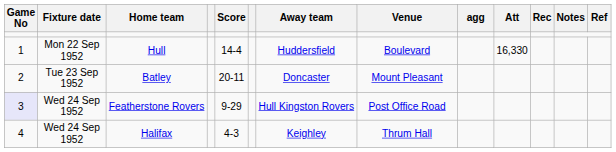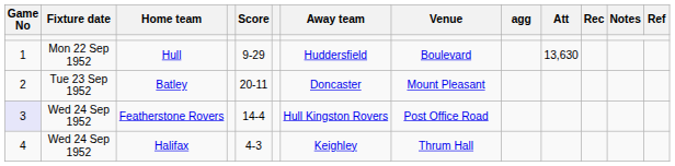 <table class="wikitable" style="text-align:center;">
 <tr>
 <th width=20 abbr="No">Game No</th>
 <th width=100 abbr="Date">Fixture date</th>
 <th width=150 abbr="Home team">Home team</th>
 <th width=5 abbr="space"></th>
 <th width=20 abbr="Score">Score</th>
 <th width=5 abbr="space"></th>
 <th width=150 abbr="Away team">Away team</th>
 <th width=150 abbr="Venue">Venue</th>
 <th width=50 abbr="agg">agg</th>
 <th width=30 abbr="Att">Att</th>
 <th width=30 abbr="Rec">Rec</th>
 <th width=20 abbr="Notes">Notes</th>
 <th width=30 abbr="Ref">Ref</th>
 </tr>
 <tr>
 <td></td>
 <td></td>
 <td></td>
 <td></td>
 <td></td>
 <td></td>
 <td></td>
 <td></td>
 <td></td>
 <td></td>
 <td></td>
 </tr>
 <tr>
 <td>1</td>
 <td>Mon 22 Sep 1952</td>
 <td><a href='#'>Hull</a></td>
 <td></td>
-<td>14-4</td>
+<td>9-29</td>
 <td></td>
 <td><a href='#'>Huddersfield</a></td>
 <td><a href='#'>Boulevard</a></td>
 <td></td>
-<td>16,330</td>
+<td>13,630</td>
 <td></td>
 <td></td>
 <td></td>
 </tr>
 <tr>
 <td>2</td>
 <td>Tue 23 Sep 1952</td>
 <td><a href='#'>Batley</a></td>
 <td></td>
 <td>20-11</td>
 <td></td>
 <td><a href='#'>Doncaster</a></td>
 <td><a href='#'>Mount Pleasant</a></td>
 <td></td>
 <td></td>
 <td></td>
 <td></td>
 <td></td>
 </tr>
 <tr>
 <td style="background: lavender;">3</td>
 <td>Wed 24 Sep 1952</td>
 <td><a href='#'>Featherstone Rovers</a></td>
 <td></td>
-<td>9-29</td>
+<td>14-4</td>
 <td></td>
 <td><a href='#'>Hull Kingston Rovers</a></td>
 <td><a href='#'>Post Office Road</a></td>
 <td></td>
 <td></td>
 <td></td>
 <td></td>
 <td></td>
 </tr>
 <tr>
 <td>4</td>
 <td>Wed 24 Sep 1952</td>
 <td><a href='#'>Halifax</a></td>
 <td></td>
 <td>4-3</td>
 <td></td>
 <td><a href='#'>Keighley</a></td>
 <td><a href='#'>Thrum Hall</a></td>
 <td></td>
 <td></td>
 <td></td>
 <td></td>
 <td></td>
 </tr>
 </table>
